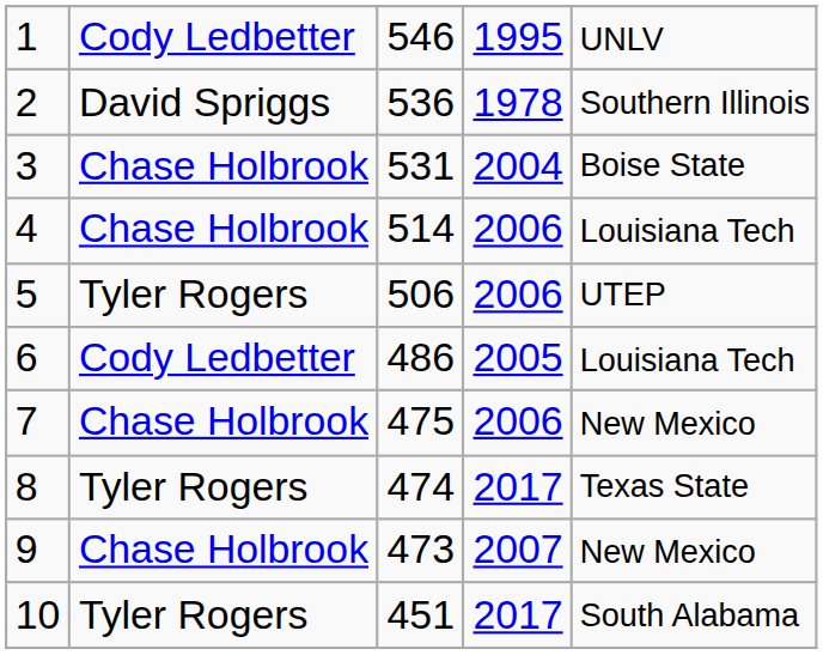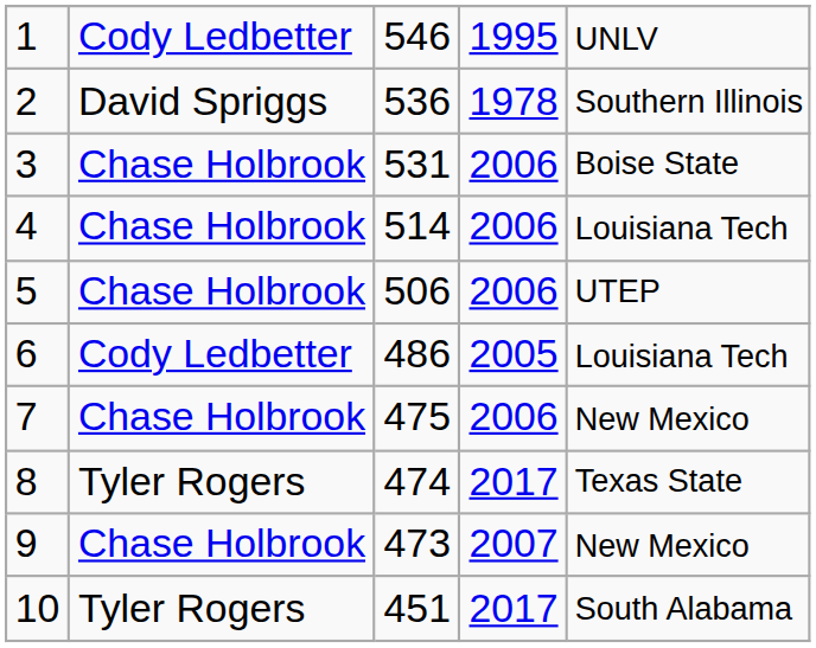 <table class="wikitable">
 <tr>
 </tr>
 <tr>
 <td>1</td>
 <td><a href='#'>Cody Ledbetter</a></td>
 <td>546</td>
 <td><a href='#'>1995</a></td>
 <td style="font-size:80%;">UNLV</td>
 </tr>
 <tr>
 <td>2</td>
 <td>David Spriggs</td>
 <td>536</td>
 <td><a href='#'>1978</a></td>
 <td style="font-size:80%;">Southern Illinois</td>
 </tr>
 <tr>
 <td>3</td>
 <td><a href='#'>Chase Holbrook</a></td>
 <td>531</td>
-<td><a href='#'>2004</a></td>
+<td><a href='#'>2006</a></td>
 <td style="font-size:80%;">Boise State</td>
 </tr>
 <tr>
 <td>4</td>
 <td><a href='#'>Chase Holbrook</a></td>
 <td>514</td>
 <td><a href='#'>2006</a></td>
 <td style="font-size:80%;">Louisiana Tech</td>
 </tr>
 <tr>
 <td>5</td>
-<td>Tyler Rogers</td>
+<td><a href='#'>Chase Holbrook</a></td>
 <td>506</td>
 <td><a href='#'>2006</a></td>
 <td style="font-size:80%;">UTEP</td>
 </tr>
 <tr>
 <td>6</td>
 <td><a href='#'>Cody Ledbetter</a></td>
 <td>486</td>
 <td><a href='#'>2005</a></td>
 <td style="font-size:80%;">Louisiana Tech</td>
 </tr>
 <tr>
 <td>7</td>
 <td><a href='#'>Chase Holbrook</a></td>
 <td>475</td>
 <td><a href='#'>2006</a></td>
 <td style="font-size:80%;">New Mexico</td>
 </tr>
 <tr>
 <td>8</td>
 <td>Tyler Rogers</td>
 <td>474</td>
 <td><a href='#'>2017</a></td>
 <td style="font-size:80%;">Texas State</td>
 </tr>
 <tr>
 <td>9</td>
 <td><a href='#'>Chase Holbrook</a></td>
 <td>473</td>
 <td><a href='#'>2007</a></td>
 <td style="font-size:80%;">New Mexico</td>
 </tr>
 <tr>
 <td>10</td>
 <td>Tyler Rogers</td>
 <td>451</td>
 <td><a href='#'>2017</a></td>
 <td style="font-size:80%;">South Alabama</td>
 </tr>
 </table>
